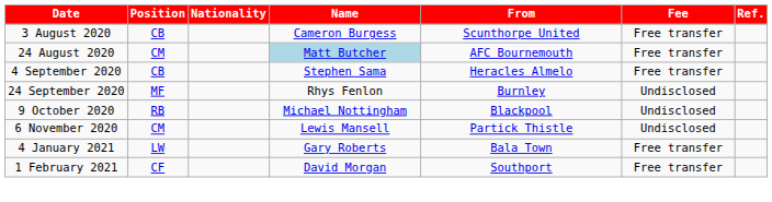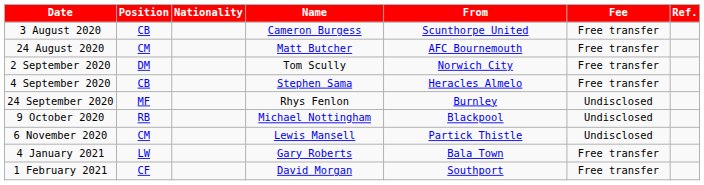 <table class="wikitable"  style="text-align:center; font-size:90%; ">
 <tr>
 <th style="background:red; color:white; width:120px;">Date</th>
 <th style="background:red; color:white; width:50px;">Position</th>
 <th style="background:red; color:white; width:50px;">Nationality</th>
 <th style="background:red; color:white; width:150px;">Name</th>
 <th style="background:red; color:white; width:200px;">From</th>
 <th style="background:red; color:white; width:110px;">Fee</th>
 <th style="background:red; color:white; width:25px;">Ref.</th>
 </tr>
 <tr>
 <td>3 August 2020</td>
 <td><a href='#'>CB</a></td>
 <td></td>
 <td><a href='#'>Cameron Burgess</a></td>
 <td> <a href='#'>Scunthorpe United</a></td>
 <td>Free transfer</td>
 <td></td>
 </tr>
 <tr>
 <td>24 August 2020</td>
 <td><a href='#'>CM</a></td>
 <td></td>
-<td style="background: lightblue;"><a href='#'>Matt Butcher</a></td>
+<td><a href='#'>Matt Butcher</a></td>
 <td> <a href='#'>AFC Bournemouth</a></td>
+<td>Free transfer</td>
+<td></td>
+</tr>
+<tr>
+<td>2 September 2020</td>
+<td><a href='#'>DM</a></td>
+<td></td>
+<td>Tom Scully</td>
+<td> <a href='#'>Norwich City</a></td>
 <td>Free transfer</td>
 <td></td>
 </tr>
 <tr>
 <td>4 September 2020</td>
 <td><a href='#'>CB</a></td>
 <td></td>
 <td><a href='#'>Stephen Sama</a></td>
 <td> <a href='#'>Heracles Almelo</a></td>
 <td>Free transfer</td>
 <td></td>
 </tr>
 <tr>
 <td>24 September 2020</td>
 <td><a href='#'>MF</a></td>
 <td></td>
 <td>Rhys Fenlon</td>
 <td> <a href='#'>Burnley</a></td>
 <td>Undisclosed</td>
 <td></td>
 </tr>
 <tr>
 <td>9 October 2020</td>
 <td><a href='#'>RB</a></td>
 <td></td>
 <td><a href='#'>Michael Nottingham</a></td>
 <td> <a href='#'>Blackpool</a></td>
 <td>Undisclosed</td>
 <td></td>
 </tr>
 <tr>
 <td>6 November 2020</td>
 <td><a href='#'>CM</a></td>
 <td></td>
 <td><a href='#'>Lewis Mansell</a></td>
 <td> <a href='#'>Partick Thistle</a></td>
 <td>Undisclosed</td>
 <td></td>
 </tr>
 <tr>
 <td>4 January 2021</td>
 <td><a href='#'>LW</a></td>
 <td></td>
 <td><a href='#'>Gary Roberts</a></td>
 <td> <a href='#'>Bala Town</a></td>
 <td>Free transfer</td>
 <td></td>
 </tr>
 <tr>
 <td>1 February 2021</td>
 <td><a href='#'>CF</a></td>
 <td></td>
 <td><a href='#'>David Morgan</a></td>
 <td> <a href='#'>Southport</a></td>
 <td>Free transfer</td>
 <td></td>
 </tr>
 </table>
